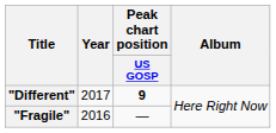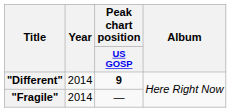 <table class="wikitable plainrowheaders" style="text-align:center;">
 <tr>
 <th scope="col" rowspan="2">Title</th>
 <th scope="col" rowspan="2">Year</th>
 <th scope="col" colspan="1">Peak chart position</th>
 <th scope="col" rowspan="2">Album</th>
 </tr>
 <tr>
 <th scope="col" style="width:3em;font-size:85%;"><a href='#'>US<br>GOSP</a><br></th>
 </tr>
 <tr>
 <th scope="row">"Different"</th>
-<td>2017</td>
+<td>2014</td>
 <td><strong>9</strong></td>
 <td rowspan="2"><em>Here Right Now</em></td>
 </tr>
 <tr>
 <th scope="row">"Fragile"</th>
-<td>2016</td>
+<td>2014</td>
 <td>—</td>
 </tr>
 </table>
